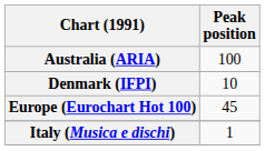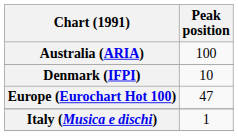 <table class="wikitable sortable plainrowheaders" style="text-align:center">
 <tr>
 <th scope="col">Chart (1991)</th>
 <th scope="col">Peak<br>position</th>
 </tr>
 <tr>
 <th scope="row">Australia (<a href='#'>ARIA</a>)</th>
 <td>100</td>
 </tr>
 <tr>
 </tr>
 <tr>
 <th scope="row">Denmark (<a href='#'>IFPI</a>)</th>
 <td>10</td>
 </tr>
 <tr>
 <th scope="row">Europe (<a href='#'>Eurochart Hot 100</a>)</th>
-<td>45</td>
+<td>47</td>
 </tr>
 <tr>
 </tr>
 <tr>
 <th scope="row">Italy (<em><a href='#'>Musica e dischi</a></em>)</th>
 <td>1</td>
 </tr>
 <tr>
 </tr>
 <tr>
 </tr>
 <tr>
 </tr>
 <tr>
 </tr>
 <tr>
 </tr>
 <tr>
 </tr>
 </table>
